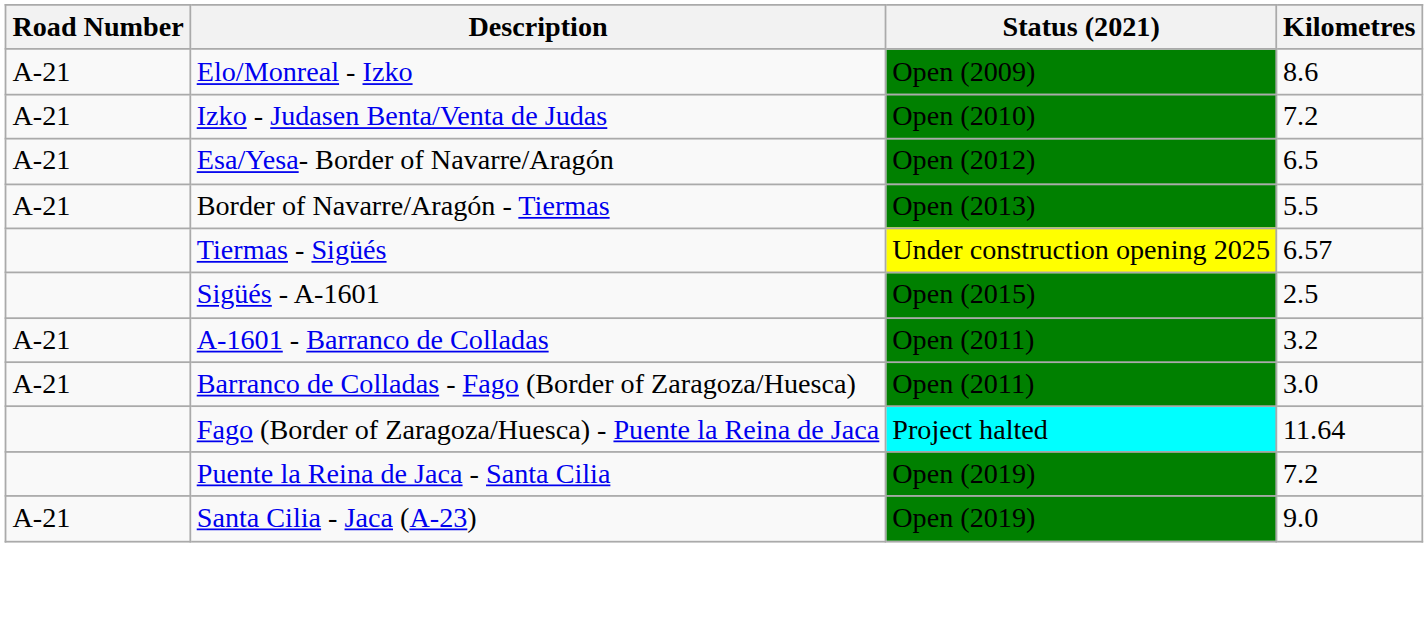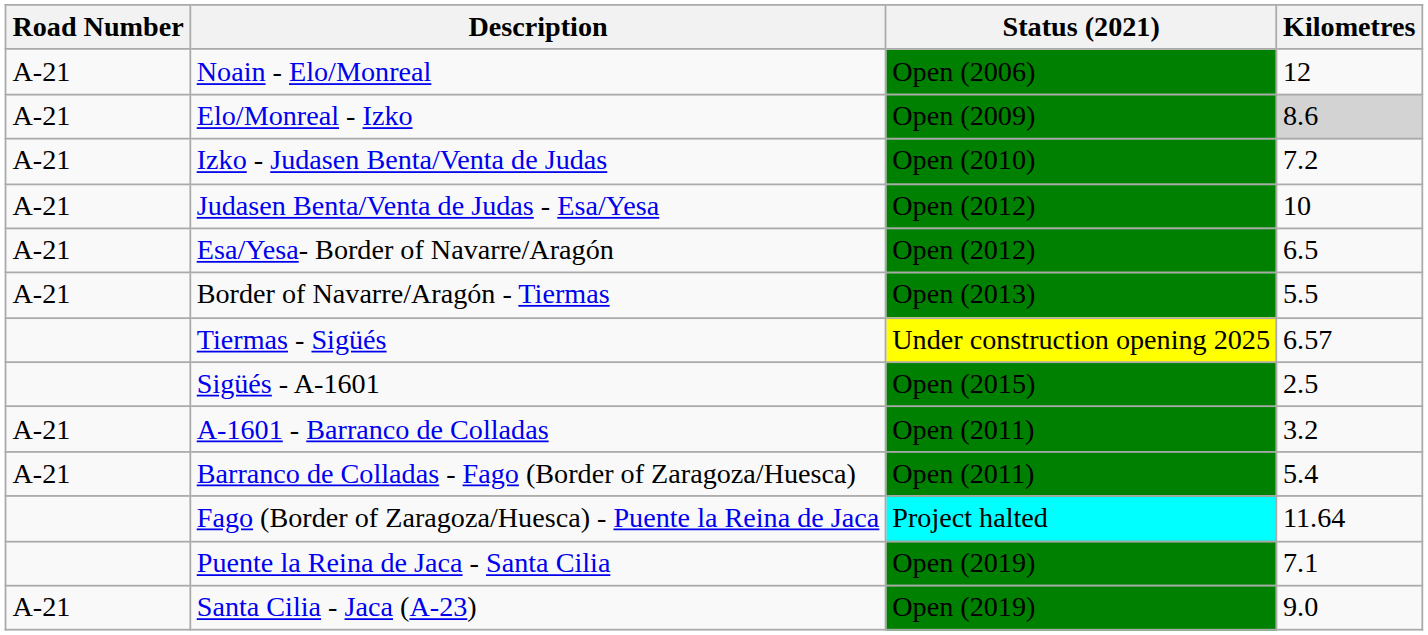 <table class="wikitable" style="margin:1em auto;">
 <tr>
 <th>Road Number</th>
 <th>Description</th>
 <th>Status (2021)</th>
 <th>Kilometres</th>
 </tr>
 <tr --->
 <td>A-21</td>
+<td><a href='#'>Noain</a> - <a href='#'>Elo/Monreal</a></td>
+<td bgcolor="green">Open (2006)</td>
+<td>12</td>
+</tr>
+<tr --->
+<td>A-21</td>
 <td><a href='#'>Elo/Monreal</a> - <a href='#'>Izko</a></td>
 <td bgcolor=green>Open (2009)</td>
-<td>8.6</td>
+<td style="background: lightgrey;">8.6</td>
 </tr>
 <tr --->
 <td>A-21</td>
 <td><a href='#'>Izko</a> - <a href='#'>Judasen Benta/Venta de Judas</a></td>
 <td bgcolor=green>Open (2010)</td>
 <td>7.2</td>
+</tr>
+<tr --->
+<td>A-21</td>
+<td><a href='#'>Judasen Benta/Venta de Judas</a> - <a href='#'>Esa/Yesa</a></td>
+<td bgcolor=green>Open (2012)</td>
+<td>10</td>
 </tr>
 <tr --->
 <td>A-21</td>
 <td><a href='#'>Esa/Yesa</a>- Border of Navarre/Aragón</td>
 <td bgcolor=green>Open (2012)</td>
 <td>6.5</td>
 </tr>
 <tr --->
 <td>A-21</td>
 <td>Border of Navarre/Aragón - <a href='#'>Tiermas</a></td>
 <td bgcolor=green>Open (2013)</td>
 <td>5.5</td>
 </tr>
 <tr --->
 <td></td>
 <td><a href='#'>Tiermas</a> - <a href='#'>Sigüés</a></td>
 <td bgcolor=yellow>Under construction opening 2025</td>
 <td>6.57</td>
 </tr>
 <tr --->
 <td></td>
 <td><a href='#'>Sigüés</a>  - A-1601</td>
 <td bgcolor=green>Open (2015)</td>
 <td>2.5</td>
 </tr>
 <tr --->
 <td>A-21</td>
 <td><a href='#'>A-1601</a>  - <a href='#'>Barranco de Colladas</a></td>
 <td bgcolor=green>Open (2011)</td>
 <td>3.2</td>
 </tr>
 <tr --->
 <td>A-21</td>
 <td><a href='#'>Barranco de Colladas</a> - <a href='#'>Fago</a> (Border of Zaragoza/Huesca)</td>
 <td bgcolor=green>Open (2011)</td>
-<td>3.0</td>
+<td>5.4</td>
 </tr>
 <tr --->
 <td></td>
 <td><a href='#'>Fago</a> (Border of Zaragoza/Huesca) - <a href='#'>Puente la Reina de Jaca</a></td>
 <td bgcolor=cyan>Project halted</td>
 <td>11.64</td>
 </tr>
 <tr --->
 <td></td>
 <td><a href='#'>Puente la Reina de Jaca</a> - <a href='#'>Santa Cilia</a></td>
 <td bgcolor=Green>Open (2019)</td>
-<td>7.2</td>
+<td>7.1</td>
 </tr>
 <tr --->
 <td>A-21</td>
 <td><a href='#'>Santa Cilia</a> - <a href='#'>Jaca</a> (<a href='#'>A-23</a>)</td>
 <td bgcolor=green>Open (2019)</td>
 <td>9.0</td>
 </tr>
 </table>
